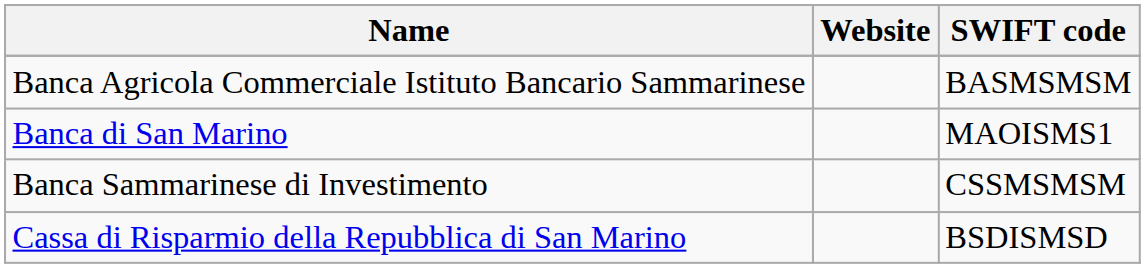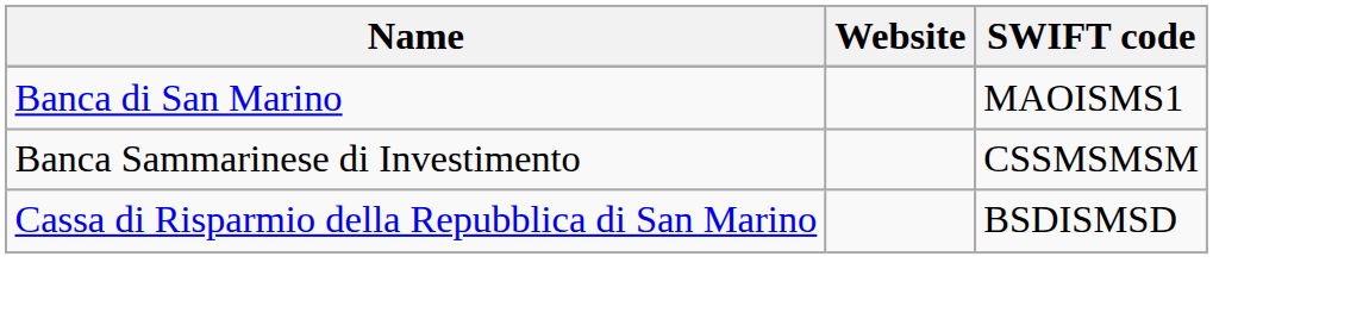 <table class="wikitable">
 <tr>
 <th>Name</th>
 <th>Website</th>
 <th>SWIFT code</th>
 </tr>
 <tr>
-</tr>
-<tr>
-<td>Banca Agricola Commerciale Istituto Bancario Sammarinese</td>
-<td></td>
-<td>BASMSMSM</td>
 </tr>
 <tr>
 <td><a href='#'>Banca di San Marino</a></td>
 <td></td>
 <td>MAOISMS1</td>
 </tr>
 <tr>
 <td>Banca Sammarinese di Investimento</td>
 <td></td>
 <td>CSSMSMSM</td>
 </tr>
 <tr>
 <td><a href='#'>Cassa di Risparmio della Repubblica di San Marino</a></td>
 <td></td>
 <td>BSDISMSD</td>
 </tr>
 </table>
